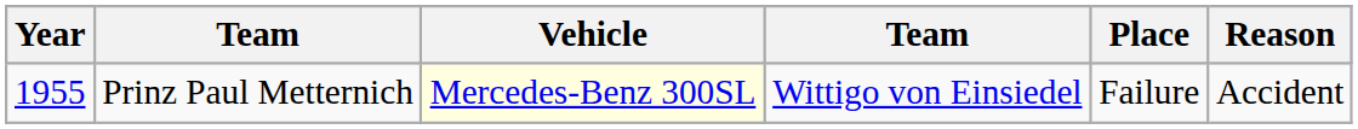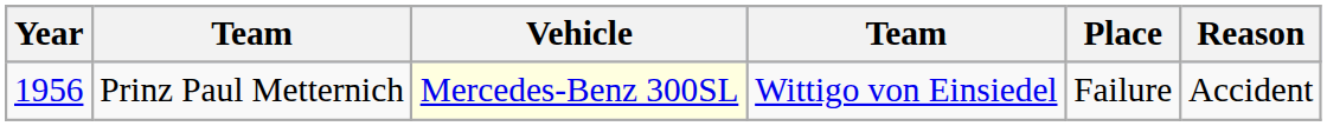 <table class="wikitable" style="font-size:85%;">
 <tr bgcolor="#ABBBDD">
 <th>Year</th>
 <th>Team</th>
 <th>Vehicle</th>
 <th>Team</th>
 <th>Place</th>
 <th>Reason</th>
 </tr>
 <tr>
-<td><a href='#'>1955</a></td>
+<td><a href='#'>1956</a></td>
 <td> Prinz Paul Metternich</td>
 <td style="background: lightyellow;"><a href='#'>Mercedes-Benz 300SL</a></td>
 <td> <a href='#'>Wittigo von Einsiedel</a></td>
 <td>Failure</td>
 <td>Accident</td>
 </tr>
 </table>
